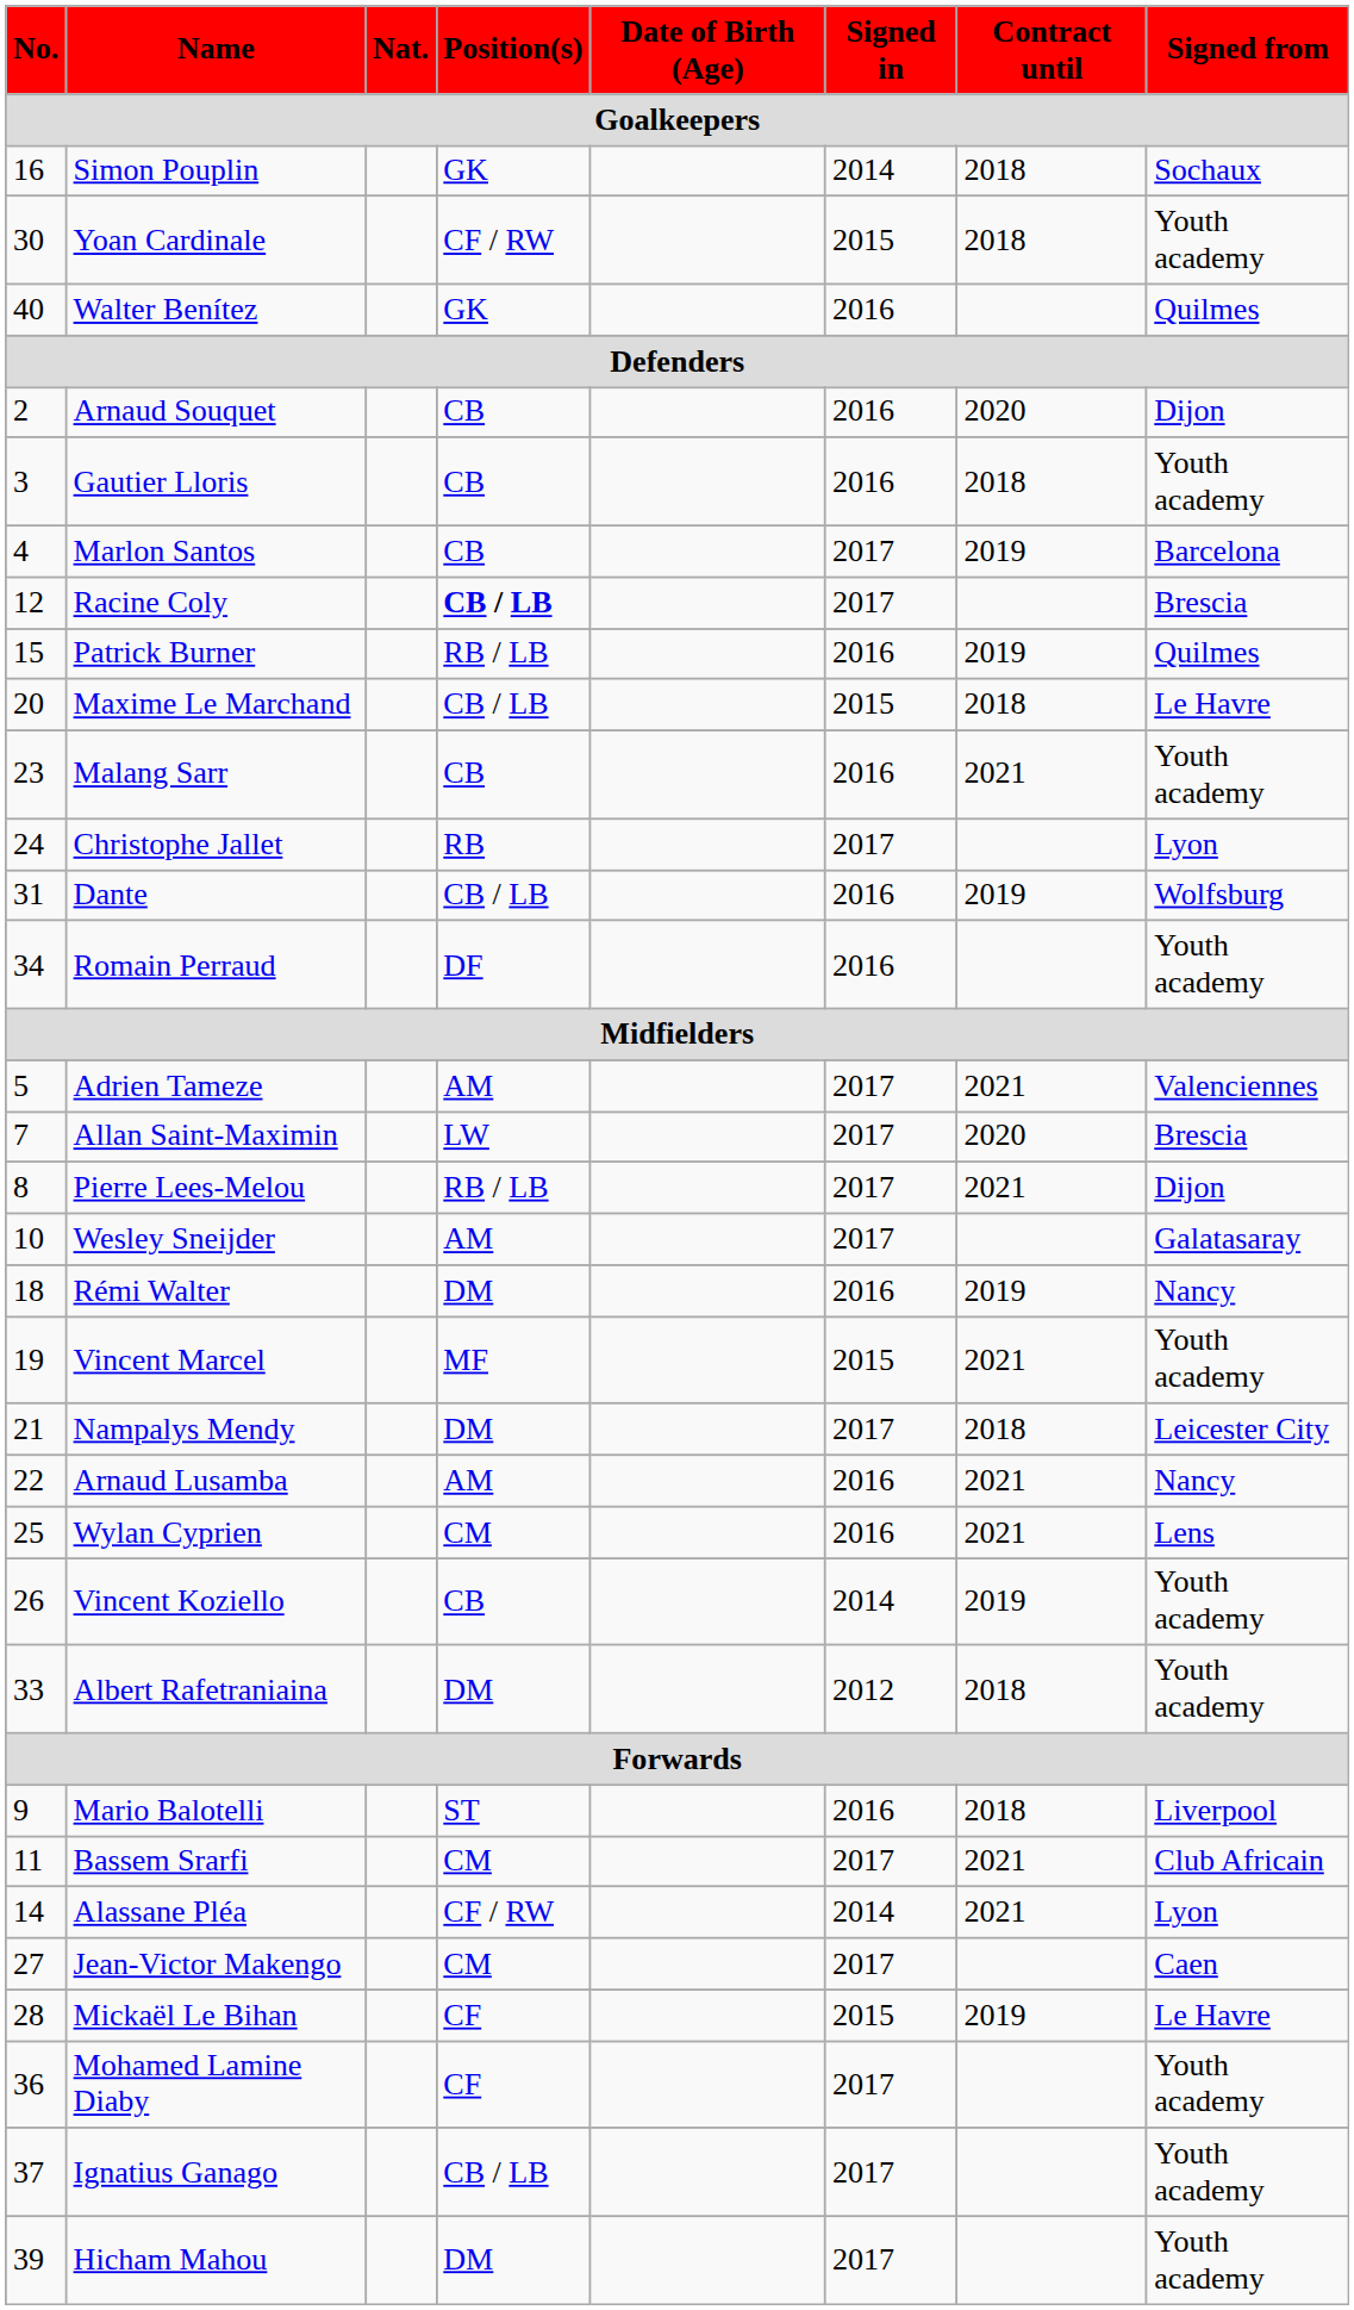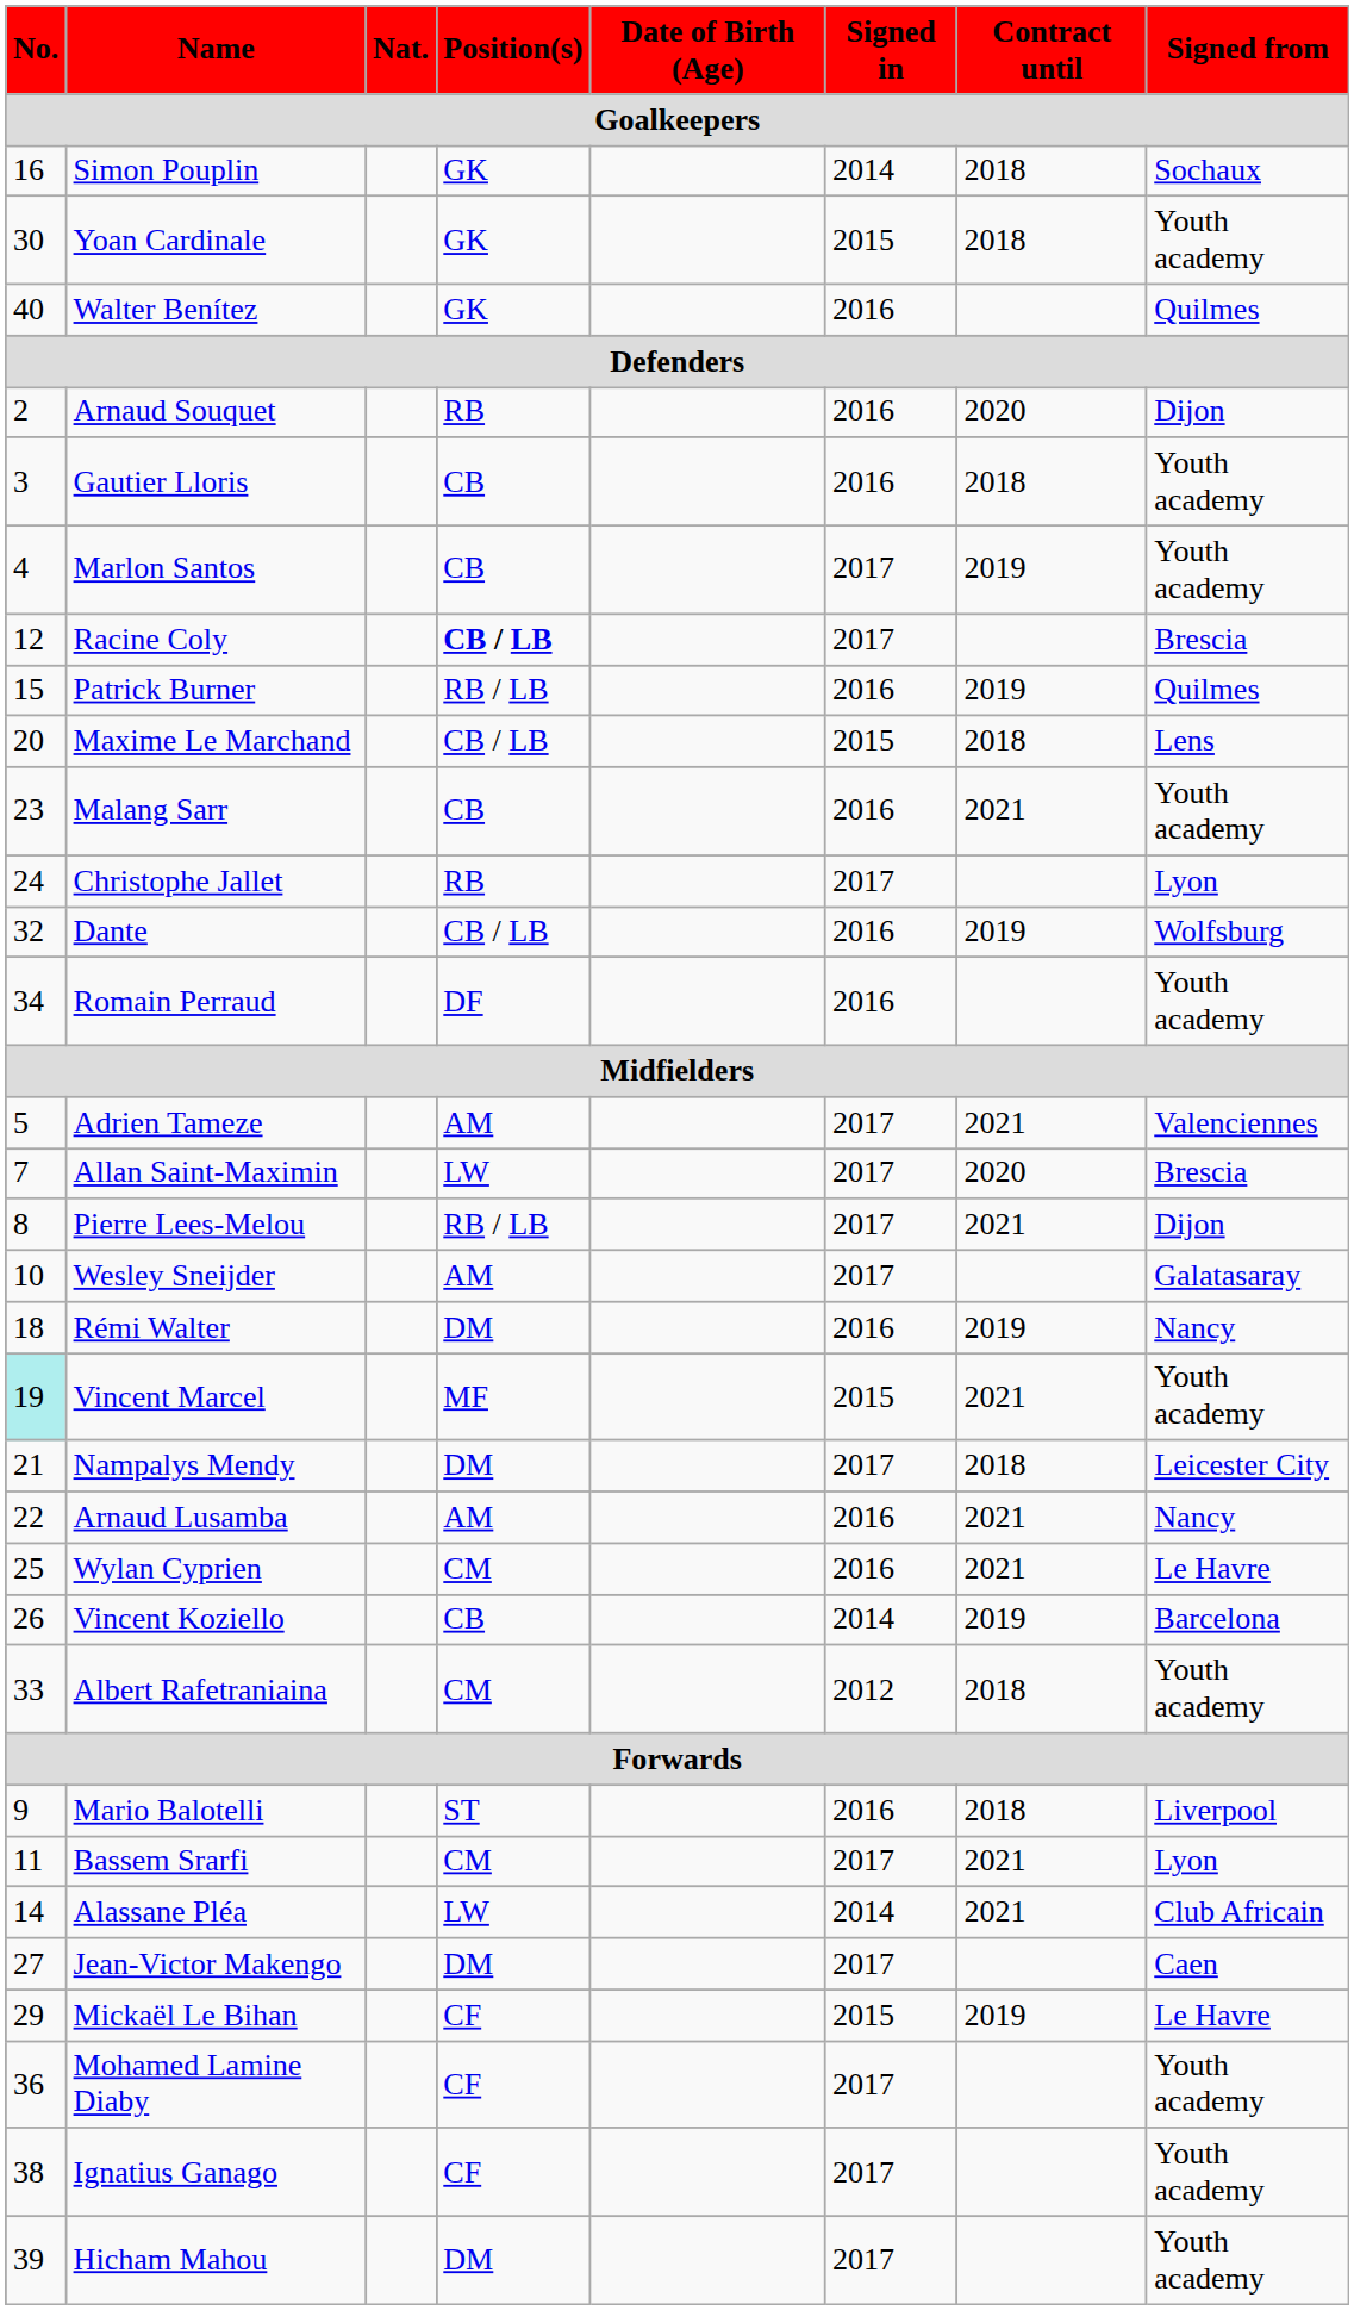 <table class="wikitable" style="text-align: left; font-size:90%" width=100%>
 <tr>
 <th style="background:#FF0000; color:black; text-align:center;">No.</th>
 <th style="background:#FF0000; color:black; text-align:center;">Name</th>
 <th style="background:#FF0000; color:black; text-align:center;">Nat.</th>
 <th style="background:#FF0000; color:black; text-align:center;">Position(s)</th>
 <th style="background:#FF0000; color:black; text-align:center;">Date of Birth (Age)</th>
 <th style="background:#FF0000; color:black; text-align:center;">Signed in</th>
 <th style="background:#FF0000; color:black; text-align:center;">Contract until</th>
 <th style="background:#FF0000; color:black; text-align:center;">Signed from</th>
 </tr>
 <tr>
 <th colspan="10" style="background:#dcdcdc; text-align:center;">Goalkeepers</th>
 </tr>
 <tr>
 <td>16</td>
 <td><a href='#'>Simon Pouplin</a></td>
 <td></td>
 <td><a href='#'>GK</a></td>
 <td></td>
 <td>2014</td>
 <td>2018</td>
 <td> <a href='#'>Sochaux</a></td>
 </tr>
 <tr>
 <td>30</td>
 <td><a href='#'>Yoan Cardinale</a></td>
 <td></td>
-<td><a href='#'>CF</a> / <a href='#'>RW</a></td>
+<td><a href='#'>GK</a></td>
 <td></td>
 <td>2015</td>
 <td>2018</td>
 <td>Youth academy</td>
 </tr>
 <tr>
 <td>40</td>
 <td><a href='#'>Walter Benítez</a></td>
 <td></td>
 <td><a href='#'>GK</a></td>
 <td></td>
 <td>2016</td>
 <td></td>
 <td> <a href='#'>Quilmes</a></td>
 </tr>
 <tr>
 <th colspan="10" style="background:#dcdcdc; text-align:center;">Defenders</th>
 </tr>
 <tr>
 <td>2</td>
 <td><a href='#'>Arnaud Souquet</a></td>
 <td></td>
-<td><a href='#'>CB</a></td>
+<td><a href='#'>RB</a></td>
 <td></td>
 <td>2016</td>
 <td>2020</td>
 <td> <a href='#'>Dijon</a></td>
 </tr>
 <tr>
 <td>3</td>
 <td><a href='#'>Gautier Lloris</a></td>
 <td></td>
 <td><a href='#'>CB</a></td>
 <td></td>
 <td>2016</td>
 <td>2018</td>
 <td>Youth academy</td>
 </tr>
 <tr>
 <td>4</td>
 <td><a href='#'>Marlon Santos</a></td>
 <td></td>
 <td><a href='#'>CB</a></td>
 <td></td>
 <td>2017</td>
 <td>2019</td>
-<td> <a href='#'>Barcelona</a></td>
+<td>Youth academy</td>
 </tr>
 <tr>
 <td>12</td>
 <td><a href='#'>Racine Coly</a></td>
 <td></td>
 <td><strong><a href='#'>CB</a> / <a href='#'>LB</a></strong></td>
 <td></td>
 <td>2017</td>
 <td></td>
 <td> <a href='#'>Brescia</a></td>
 </tr>
 <tr>
 <td>15</td>
 <td><a href='#'>Patrick Burner</a></td>
 <td></td>
 <td><a href='#'>RB</a> / <a href='#'>LB</a></td>
 <td></td>
 <td>2016</td>
 <td>2019</td>
 <td> <a href='#'>Quilmes</a></td>
 </tr>
 <tr>
 <td>20</td>
 <td><a href='#'>Maxime Le Marchand</a></td>
 <td></td>
 <td><a href='#'>CB</a> / <a href='#'>LB</a></td>
 <td></td>
 <td>2015</td>
 <td>2018</td>
-<td> <a href='#'>Le Havre</a></td>
+<td> <a href='#'>Lens</a></td>
 </tr>
 <tr>
 <td>23</td>
 <td><a href='#'>Malang Sarr</a></td>
 <td></td>
 <td><a href='#'>CB</a></td>
 <td></td>
 <td>2016</td>
 <td>2021</td>
 <td>Youth academy</td>
 </tr>
 <tr>
 <td>24</td>
 <td><a href='#'>Christophe Jallet</a></td>
 <td></td>
 <td><a href='#'>RB</a></td>
 <td></td>
 <td>2017</td>
 <td></td>
 <td> <a href='#'>Lyon</a></td>
 </tr>
 <tr>
-<td>31</td>
+<td>32</td>
 <td><a href='#'>Dante</a></td>
 <td></td>
 <td><a href='#'>CB</a> / <a href='#'>LB</a></td>
 <td></td>
 <td>2016</td>
 <td>2019</td>
 <td> <a href='#'>Wolfsburg</a></td>
 </tr>
 <tr>
 <td>34</td>
 <td><a href='#'>Romain Perraud</a></td>
 <td></td>
 <td><a href='#'>DF</a></td>
 <td></td>
 <td>2016</td>
 <td></td>
 <td>Youth academy</td>
 </tr>
 <tr>
 <th colspan="10" style="background:#dcdcdc; text-align:center;">Midfielders</th>
 </tr>
 <tr>
 <td>5</td>
 <td><a href='#'>Adrien Tameze</a></td>
 <td></td>
 <td><a href='#'>AM</a></td>
 <td></td>
 <td>2017</td>
 <td>2021</td>
 <td> <a href='#'>Valenciennes</a></td>
 </tr>
 <tr>
 <td>7</td>
 <td><a href='#'>Allan Saint-Maximin</a></td>
 <td></td>
 <td><a href='#'>LW</a></td>
 <td></td>
 <td>2017</td>
 <td>2020</td>
 <td> <a href='#'>Brescia</a></td>
 </tr>
 <tr>
 <td>8</td>
 <td><a href='#'>Pierre Lees-Melou</a></td>
 <td></td>
 <td><a href='#'>RB</a> / <a href='#'>LB</a></td>
 <td></td>
 <td>2017</td>
 <td>2021</td>
 <td> <a href='#'>Dijon</a></td>
 </tr>
 <tr>
 <td>10</td>
 <td><a href='#'>Wesley Sneijder</a></td>
 <td></td>
 <td><a href='#'>AM</a></td>
 <td></td>
 <td>2017</td>
 <td></td>
 <td> <a href='#'>Galatasaray</a></td>
 </tr>
 <tr>
 <td>18</td>
 <td><a href='#'>Rémi Walter</a></td>
 <td></td>
 <td><a href='#'>DM</a></td>
 <td></td>
 <td>2016</td>
 <td>2019</td>
 <td> <a href='#'>Nancy</a></td>
 </tr>
 <tr>
-<td>19</td>
+<td style="background: paleturquoise;">19</td>
 <td><a href='#'>Vincent Marcel</a></td>
 <td></td>
 <td><a href='#'>MF</a></td>
 <td></td>
 <td>2015</td>
 <td>2021</td>
 <td>Youth academy</td>
 </tr>
 <tr>
 <td>21</td>
 <td><a href='#'>Nampalys Mendy</a></td>
 <td></td>
 <td><a href='#'>DM</a></td>
 <td></td>
 <td>2017</td>
 <td>2018</td>
 <td> <a href='#'>Leicester City</a></td>
 </tr>
 <tr>
 <td>22</td>
 <td><a href='#'>Arnaud Lusamba</a></td>
 <td></td>
 <td><a href='#'>AM</a></td>
 <td></td>
 <td>2016</td>
 <td>2021</td>
 <td> <a href='#'>Nancy</a></td>
 </tr>
 <tr>
 <td>25</td>
 <td><a href='#'>Wylan Cyprien</a></td>
 <td></td>
 <td><a href='#'>CM</a></td>
 <td></td>
 <td>2016</td>
 <td>2021</td>
-<td> <a href='#'>Lens</a></td>
+<td> <a href='#'>Le Havre</a></td>
 </tr>
 <tr>
 <td>26</td>
 <td><a href='#'>Vincent Koziello</a></td>
 <td></td>
 <td><a href='#'>CB</a></td>
 <td></td>
 <td>2014</td>
 <td>2019</td>
-<td>Youth academy</td>
+<td> <a href='#'>Barcelona</a></td>
 </tr>
 <tr>
 <td>33</td>
 <td><a href='#'>Albert Rafetraniaina</a></td>
 <td></td>
-<td><a href='#'>DM</a></td>
+<td><a href='#'>CM</a></td>
 <td></td>
 <td>2012</td>
 <td>2018</td>
 <td>Youth academy</td>
 </tr>
 <tr>
 <th colspan="10" style="background:#dcdcdc; text-align:center;">Forwards</th>
 </tr>
 <tr>
 <td>9</td>
 <td><a href='#'>Mario Balotelli</a></td>
 <td></td>
 <td><a href='#'>ST</a></td>
 <td></td>
 <td>2016</td>
 <td>2018</td>
 <td> <a href='#'>Liverpool</a></td>
 </tr>
 <tr>
 <td>11</td>
 <td><a href='#'>Bassem Srarfi</a></td>
 <td></td>
 <td><a href='#'>CM</a></td>
 <td></td>
 <td>2017</td>
 <td>2021</td>
-<td> <a href='#'>Club Africain</a></td>
+<td> <a href='#'>Lyon</a></td>
 </tr>
 <tr>
 <td>14</td>
 <td><a href='#'>Alassane Pléa</a></td>
 <td></td>
-<td><a href='#'>CF</a> / <a href='#'>RW</a></td>
+<td><a href='#'>LW</a></td>
 <td></td>
 <td>2014</td>
 <td>2021</td>
-<td> <a href='#'>Lyon</a></td>
+<td> <a href='#'>Club Africain</a></td>
 </tr>
 <tr>
 <td>27</td>
 <td><a href='#'>Jean-Victor Makengo</a></td>
 <td></td>
-<td><a href='#'>CM</a></td>
+<td><a href='#'>DM</a></td>
 <td></td>
 <td>2017</td>
 <td></td>
 <td> <a href='#'>Caen</a></td>
 </tr>
 <tr>
-<td>28</td>
+<td>29</td>
 <td><a href='#'>Mickaël Le Bihan</a></td>
 <td></td>
 <td><a href='#'>CF</a></td>
 <td></td>
 <td>2015</td>
 <td>2019</td>
 <td> <a href='#'>Le Havre</a></td>
 </tr>
 <tr>
 <td>36</td>
 <td><a href='#'>Mohamed Lamine Diaby</a></td>
 <td></td>
 <td><a href='#'>CF</a></td>
 <td></td>
 <td>2017</td>
 <td></td>
 <td>Youth academy</td>
 </tr>
 <tr>
-<td>37</td>
+<td>38</td>
 <td><a href='#'>Ignatius Ganago</a></td>
 <td></td>
-<td><a href='#'>CB</a> / <a href='#'>LB</a></td>
+<td><a href='#'>CF</a></td>
 <td></td>
 <td>2017</td>
 <td></td>
 <td>Youth academy</td>
 </tr>
 <tr>
 <td>39</td>
 <td><a href='#'>Hicham Mahou</a></td>
 <td></td>
 <td><a href='#'>DM</a></td>
 <td></td>
 <td>2017</td>
 <td></td>
 <td>Youth academy</td>
 </tr>
 </table>
